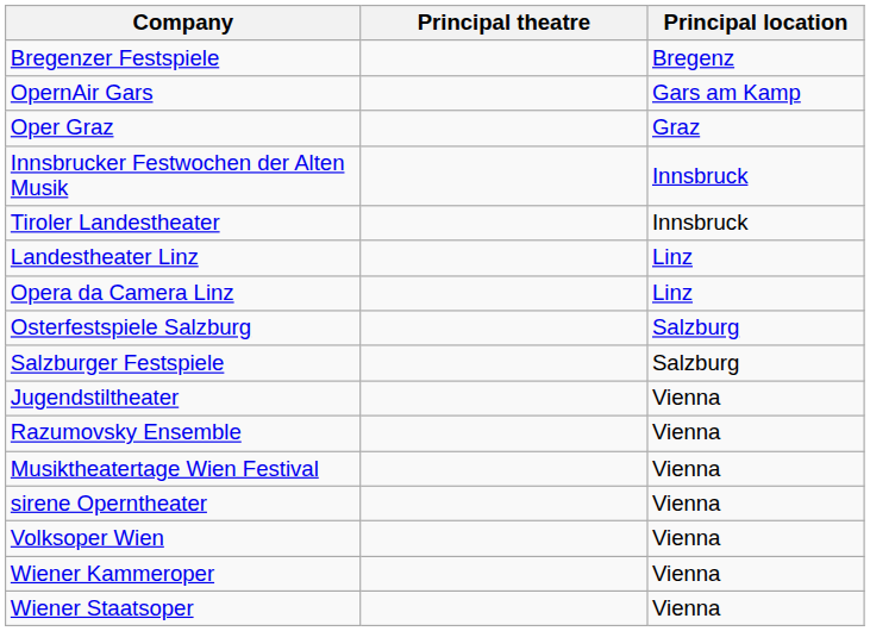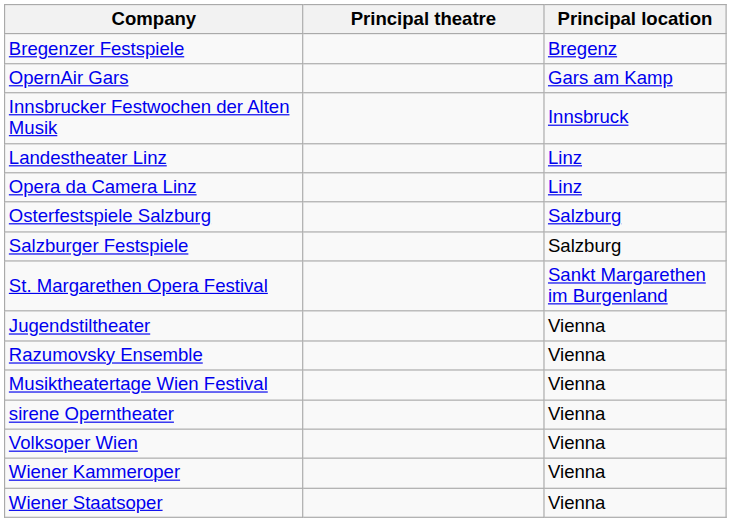 <table class="wikitable">
 <tr>
 <th width=250>Company</th>
 <th width=200>Principal theatre</th>
 <th width=150>Principal location</th>
 </tr>
 <tr>
 <td><a href='#'>Bregenzer Festspiele</a></td>
 <td></td>
 <td><a href='#'>Bregenz</a></td>
 </tr>
 <tr>
 <td><a href='#'>OpernAir Gars</a></td>
 <td></td>
 <td><a href='#'>Gars am Kamp</a></td>
 </tr>
 <tr>
-<td><a href='#'>Oper Graz</a></td>
-<td></td>
-<td><a href='#'>Graz</a></td>
-</tr>
-<tr>
 <td><a href='#'>Innsbrucker Festwochen der Alten Musik</a></td>
 <td></td>
 <td><a href='#'>Innsbruck</a></td>
-</tr>
-<tr>
-<td><a href='#'>Tiroler Landestheater</a></td>
-<td></td>
-<td>Innsbruck</td>
 </tr>
 <tr>
 <td><a href='#'>Landestheater Linz</a></td>
 <td></td>
 <td><a href='#'>Linz</a></td>
 </tr>
 <tr>
 <td><a href='#'>Opera da Camera Linz</a></td>
 <td></td>
 <td><a href='#'>Linz</a></td>
 </tr>
 <tr>
 <td><a href='#'>Osterfestspiele Salzburg</a></td>
 <td></td>
 <td><a href='#'>Salzburg</a></td>
 </tr>
 <tr>
 <td><a href='#'>Salzburger Festspiele</a></td>
 <td></td>
 <td>Salzburg</td>
+</tr>
+<tr>
+<td><a href='#'>St. Margarethen Opera Festival</a></td>
+<td></td>
+<td><a href='#'>Sankt Margarethen im Burgenland</a></td>
 </tr>
 <tr>
 <td><a href='#'>Jugendstiltheater</a></td>
 <td></td>
 <td>Vienna</td>
 </tr>
 <tr>
 <td><a href='#'>Razumovsky Ensemble</a></td>
 <td></td>
 <td>Vienna</td>
 </tr>
 <tr>
 <td><a href='#'>Musiktheatertage Wien Festival</a></td>
 <td></td>
 <td>Vienna</td>
 </tr>
 <tr>
 <td><a href='#'>sirene Operntheater</a></td>
 <td></td>
 <td>Vienna</td>
 </tr>
 <tr>
 <td><a href='#'>Volksoper Wien</a></td>
 <td></td>
 <td>Vienna</td>
 </tr>
 <tr>
 <td><a href='#'>Wiener Kammeroper</a></td>
 <td></td>
 <td>Vienna</td>
 </tr>
 <tr>
 <td><a href='#'>Wiener Staatsoper</a></td>
 <td></td>
 <td>Vienna</td>
 </tr>
 </table>
